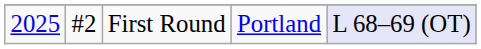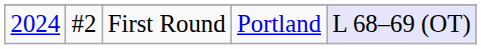 <table class="wikitable" style="text-align:center">
 <tr>
 </tr>
 <tr>
-<td><a href='#'>2025</a></td>
+<td><a href='#'>2024</a></td>
 <td>#2</td>
 <td>First Round</td>
 <td><a href='#'>Portland</a></td>
 <td style="background: lavender;">L 68–69 (OT)</td>
 </tr>
 </table>
